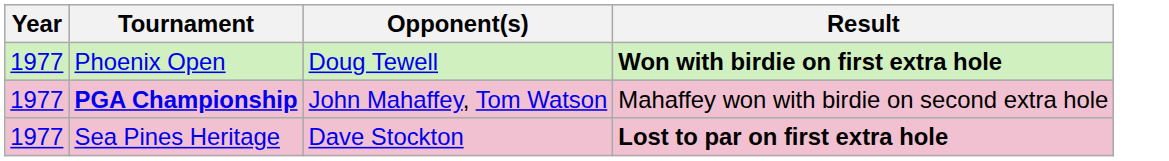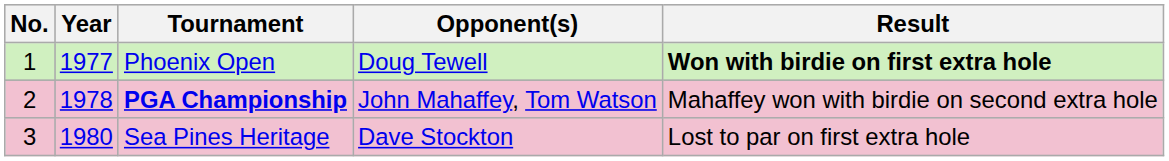 <table class="wikitable" style="font-size:95%;">
 <tr>
+<th>No.</th>
 <th>Year</th>
 <th>Tournament</th>
 <th>Opponent(s)</th>
 <th>Result</th>
 </tr>
 <tr style="background:#D0F0C0;">
+<td align=center>1</td>
 <td><a href='#'>1977</a></td>
 <td><a href='#'>Phoenix Open</a></td>
 <td> <a href='#'>Doug Tewell</a></td>
 <td><strong>Won with birdie on first extra hole</strong></td>
 </tr>
 <tr style="background:#F2C1D1;">
-<td><a href='#'>1977</a></td>
+<td align=center>2</td>
+<td><a href='#'>1978</a></td>
 <td><strong><a href='#'>PGA Championship</a></strong></td>
 <td> <a href='#'>John Mahaffey</a>,  <a href='#'>Tom Watson</a></td>
 <td>Mahaffey won with birdie on second extra hole</td>
 </tr>
 <tr style="background:#F2C1D1;">
-<td><a href='#'>1977</a></td>
+<td align=center>3</td>
+<td><a href='#'>1980</a></td>
 <td><a href='#'>Sea Pines Heritage</a></td>
 <td> <a href='#'>Dave Stockton</a></td>
-<td><strong>Lost to par on first extra hole</strong></td>
+<td>Lost to par on first extra hole</td>
 </tr>
 </table>
